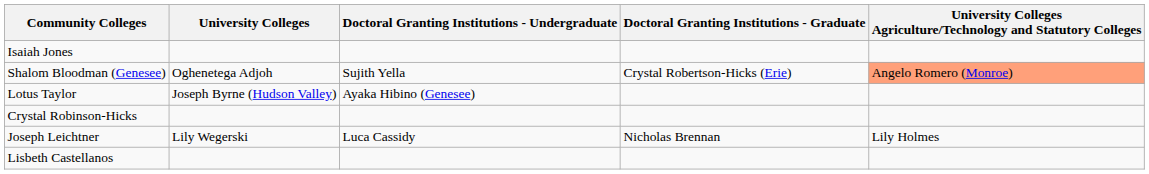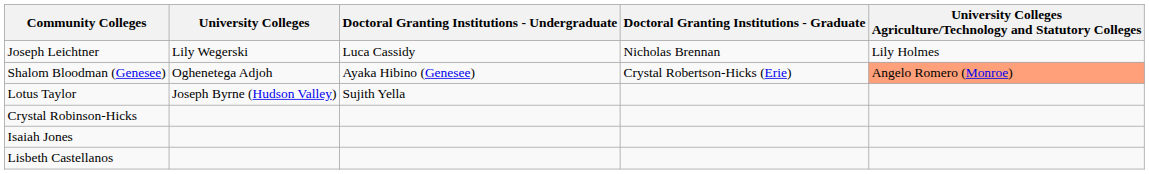 <table class="wikitable">
 <tr>
 <th>Community Colleges</th>
 <th>University Colleges</th>
 <th>Doctoral Granting Institutions - Undergraduate</th>
 <th>Doctoral Granting Institutions - Graduate</th>
 <th>University Colleges<br>Agriculture/Technology and Statutory Colleges</th>
 </tr>
 <tr>
-<td>Isaiah Jones</td>
-<td></td>
-<td></td>
-<td></td>
-<td></td>
+<td>Joseph Leichtner</td>
+<td>Lily Wegerski</td>
+<td>Luca Cassidy</td>
+<td>Nicholas Brennan</td>
+<td>Lily Holmes</td>
 </tr>
 <tr>
 <td>Shalom Bloodman (<a href='#'>Genesee</a>)</td>
 <td>Oghenetega Adjoh</td>
-<td>Sujith Yella</td>
+<td>Ayaka Hibino (<a href='#'>Genesee</a>)</td>
 <td>Crystal Robertson-Hicks (<a href='#'>Erie</a>)</td>
 <td style="background: lightsalmon;">Angelo Romero (<a href='#'>Monroe</a>)</td>
 </tr>
 <tr>
 <td>Lotus Taylor</td>
 <td>Joseph Byrne (<a href='#'>Hudson Valley</a>)</td>
-<td>Ayaka Hibino (<a href='#'>Genesee</a>)</td>
+<td>Sujith Yella</td>
 <td></td>
 <td></td>
 </tr>
 <tr>
 <td>Crystal Robinson-Hicks</td>
 <td></td>
 <td></td>
 <td></td>
 <td></td>
 </tr>
 <tr>
-<td>Joseph Leichtner</td>
-<td>Lily Wegerski</td>
-<td>Luca Cassidy</td>
-<td>Nicholas Brennan</td>
-<td>Lily Holmes</td>
+<td>Isaiah Jones</td>
+<td></td>
+<td></td>
+<td></td>
+<td></td>
 </tr>
 <tr>
 <td>Lisbeth Castellanos</td>
 <td></td>
 <td></td>
 <td></td>
 </tr>
 </table>
